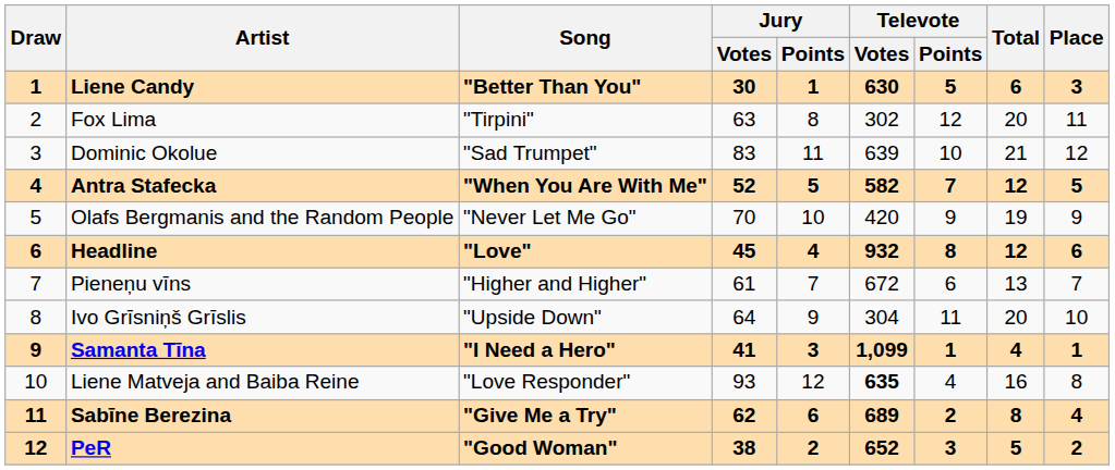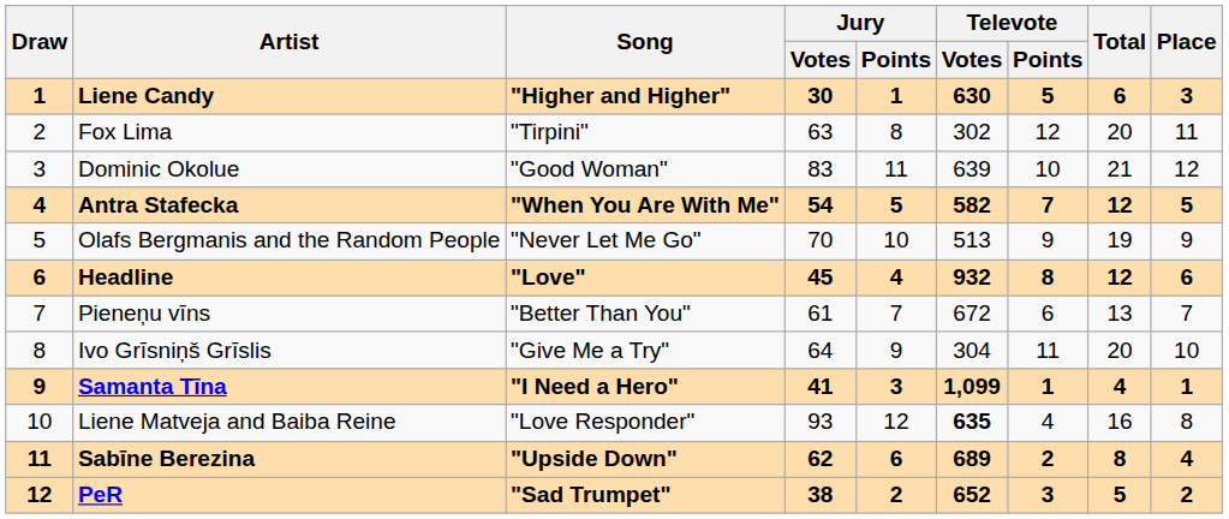 <table class="sortable wikitable" style="margin: 1em auto 1em auto; text-align:center">
 <tr>
 <th rowspan="2">Draw</th>
 <th rowspan="2">Artist</th>
 <th rowspan="2">Song</th>
 <th colspan="2">Jury</th>
 <th colspan="2">Televote</th>
 <th rowspan="2">Total</th>
 <th rowspan="2">Place</th>
 </tr>
 <tr>
 <th>Votes</th>
 <th>Points</th>
 <th>Votes</th>
 <th>Points</th>
 </tr>
 <tr style="font-weight:bold; background:navajowhite;">
 <td>1</td>
 <td align="left">Liene Candy</td>
-<td align="left">"Better Than You"</td>
+<td align="left">"Higher and Higher"</td>
 <td>30</td>
 <td>1</td>
 <td>630</td>
 <td>5</td>
 <td>6</td>
 <td>3</td>
 </tr>
 <tr>
 <td>2</td>
 <td align="left">Fox Lima</td>
 <td align="left">"Tirpini"</td>
 <td>63</td>
 <td>8</td>
 <td>302</td>
 <td>12</td>
 <td>20</td>
 <td>11</td>
 </tr>
 <tr>
 <td>3</td>
 <td align="left">Dominic Okolue</td>
-<td align="left">"Sad Trumpet"</td>
+<td align="left">"Good Woman"</td>
 <td>83</td>
 <td>11</td>
 <td>639</td>
 <td>10</td>
 <td>21</td>
 <td>12</td>
 </tr>
 <tr style="font-weight:bold; background:navajowhite;">
 <td>4</td>
 <td align="left">Antra Stafecka</td>
 <td align="left">"When You Are With Me"</td>
-<td>52</td>
+<td>54</td>
 <td>5</td>
 <td>582</td>
 <td>7</td>
 <td>12</td>
 <td>5</td>
 </tr>
 <tr>
 <td>5</td>
 <td align="left">Olafs Bergmanis and the Random People</td>
 <td align="left">"Never Let Me Go"</td>
 <td>70</td>
 <td>10</td>
-<td>420</td>
+<td>513</td>
 <td>9</td>
 <td>19</td>
 <td>9</td>
 </tr>
 <tr style="font-weight:bold; background:navajowhite;">
 <td>6</td>
 <td align="left">Headline</td>
 <td align="left">"Love"</td>
 <td>45</td>
 <td>4</td>
 <td>932</td>
 <td>8</td>
 <td>12</td>
 <td>6</td>
 </tr>
 <tr>
 <td>7</td>
 <td align="left">Pieneņu vīns</td>
-<td align="left">"Higher and Higher"</td>
+<td align="left">"Better Than You"</td>
 <td>61</td>
 <td>7</td>
 <td>672</td>
 <td>6</td>
 <td>13</td>
 <td>7</td>
 </tr>
 <tr>
 <td>8</td>
 <td align="left">Ivo Grīsniņš Grīslis</td>
-<td align="left">"Upside Down"</td>
+<td align="left">"Give Me a Try"</td>
 <td>64</td>
 <td>9</td>
 <td>304</td>
 <td>11</td>
 <td>20</td>
 <td>10</td>
 </tr>
 <tr style="font-weight:bold; background:navajowhite;">
 <td>9</td>
 <td align="left"><a href='#'>Samanta Tīna</a></td>
 <td align="left">"I Need a Hero"</td>
 <td>41</td>
 <td>3</td>
 <td>1,099</td>
 <td>1</td>
 <td>4</td>
 <td>1</td>
 </tr>
 <tr>
 <td>10</td>
 <td align="left">Liene Matveja and Baiba Reine</td>
 <td align="left">"Love Responder"</td>
 <td>93</td>
 <td>12</td>
 <td><strong>635</strong></td>
 <td>4</td>
 <td>16</td>
 <td>8</td>
 </tr>
 <tr style="font-weight:bold; background:navajowhite;">
 <td>11</td>
 <td align="left">Sabīne Berezina</td>
-<td align="left">"Give Me a Try"</td>
+<td align="left">"Upside Down"</td>
 <td>62</td>
 <td>6</td>
 <td>689</td>
 <td>2</td>
 <td>8</td>
 <td>4</td>
 </tr>
 <tr style="font-weight:bold; background:navajowhite;">
 <td>12</td>
 <td align="left"><a href='#'>PeR</a></td>
-<td align="left">"Good Woman"</td>
+<td align="left">"Sad Trumpet"</td>
 <td>38</td>
 <td>2</td>
 <td>652</td>
 <td>3</td>
 <td>5</td>
 <td>2</td>
 </tr>
 </table>
